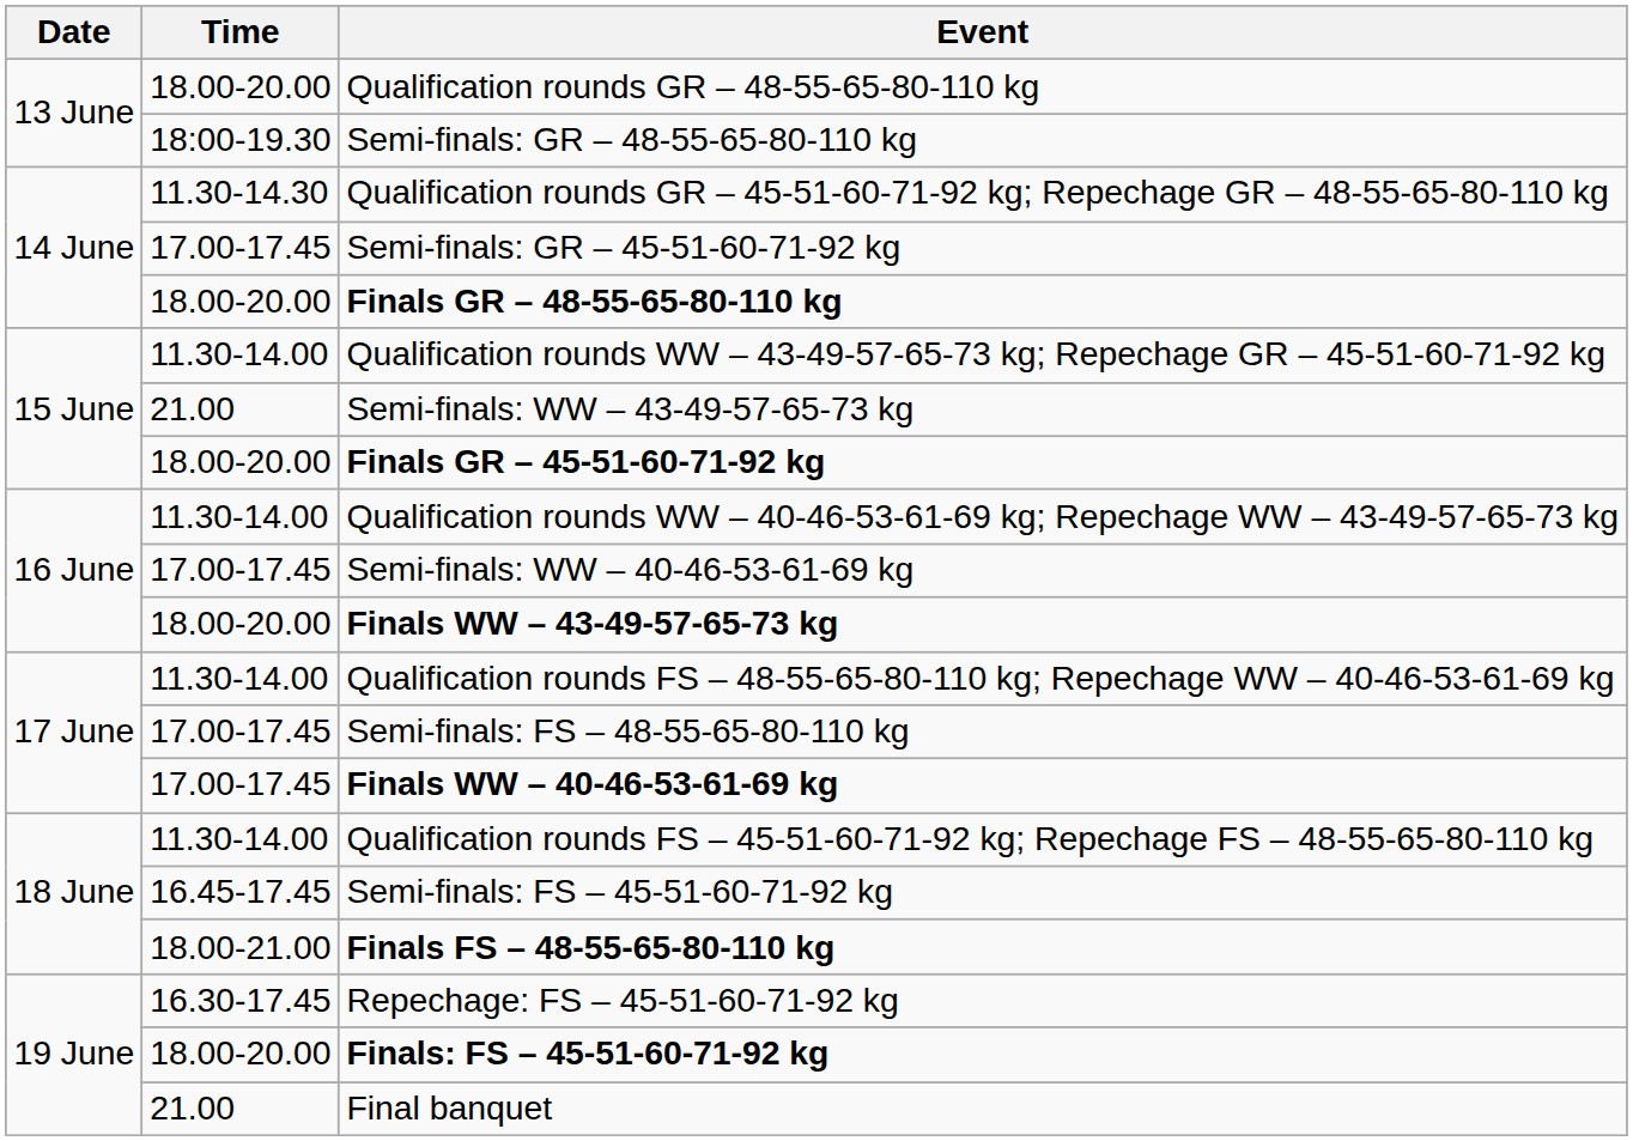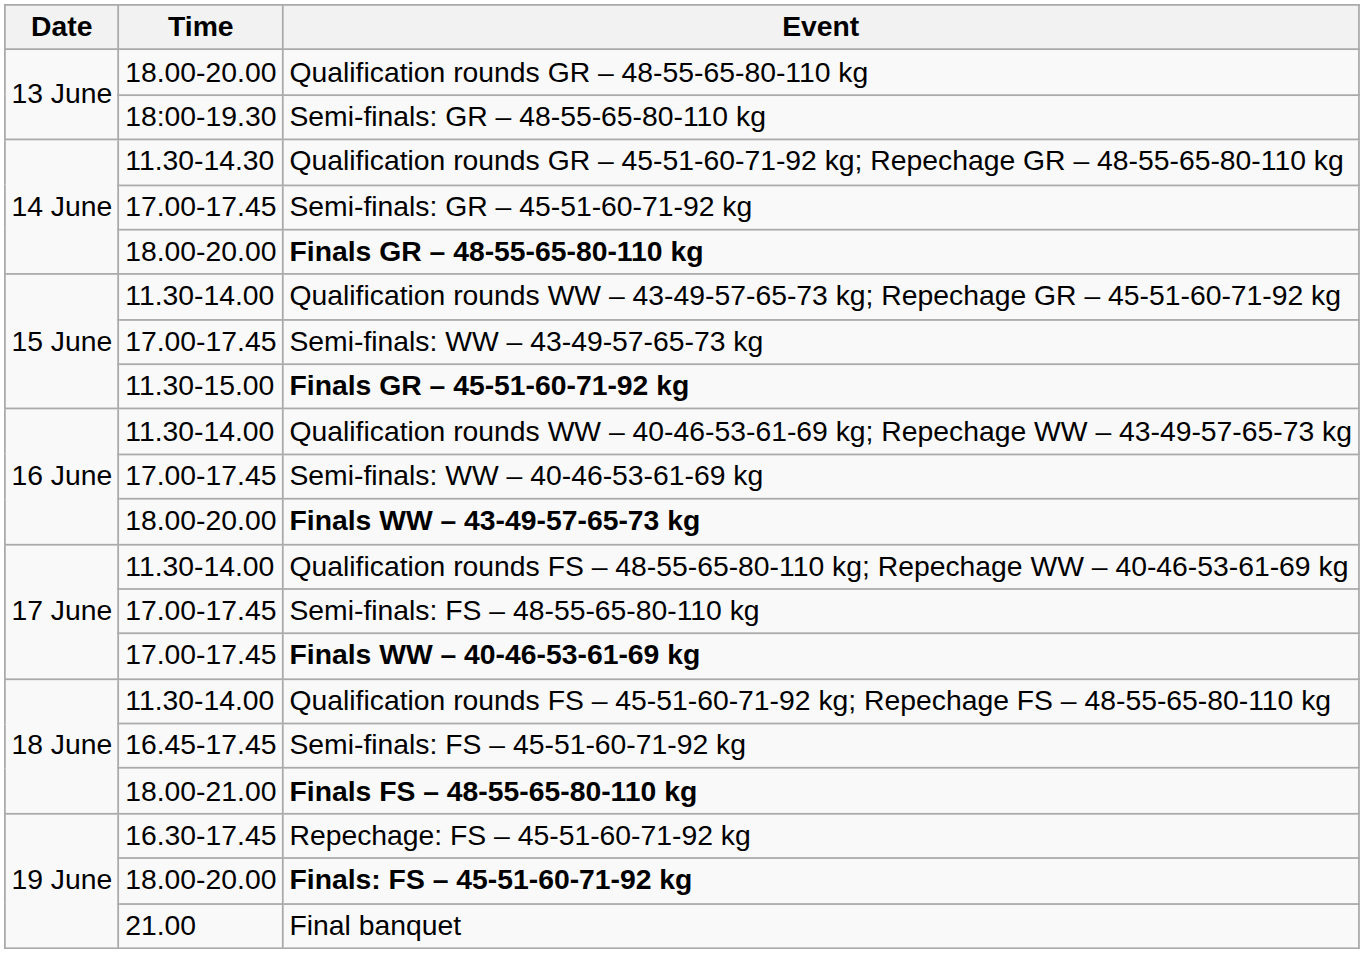 <table class=wikitable>
 <tr>
 <th>Date</th>
 <th>Time</th>
 <th>Event</th>
 </tr>
 <tr>
 <td rowspan="2">13 June</td>
 <td>18.00-20.00</td>
 <td>Qualification rounds GR – 48-55-65-80-110 kg</td>
 </tr>
 <tr>
 <td>18:00-19.30</td>
 <td>Semi-finals: GR – 48-55-65-80-110 kg</td>
 </tr>
 <tr>
 <td rowspan="3">14 June</td>
 <td>11.30-14.30</td>
 <td>Qualification rounds GR – 45-51-60-71-92 kg; Repechage GR – 48-55-65-80-110 kg</td>
 </tr>
 <tr>
 <td>17.00-17.45</td>
 <td>Semi-finals: GR – 45-51-60-71-92 kg</td>
 </tr>
 <tr>
 <td>18.00-20.00</td>
 <td><strong>Finals GR – 48-55-65-80-110 kg</strong></td>
 </tr>
 <tr>
 <td rowspan="3">15 June</td>
 <td>11.30-14.00</td>
 <td>Qualification rounds WW – 43-49-57-65-73 kg; Repechage GR – 45-51-60-71-92 kg</td>
 </tr>
 <tr>
-<td>21.00</td>
+<td>17.00-17.45</td>
 <td>Semi-finals: WW – 43-49-57-65-73 kg</td>
 </tr>
 <tr>
-<td>18.00-20.00</td>
+<td>11.30-15.00</td>
 <td><strong>Finals GR – 45-51-60-71-92 kg</strong></td>
 </tr>
 <tr>
 <td rowspan="3">16 June</td>
 <td>11.30-14.00</td>
 <td>Qualification rounds WW – 40-46-53-61-69 kg; Repechage WW – 43-49-57-65-73 kg</td>
 </tr>
 <tr>
 <td>17.00-17.45</td>
 <td>Semi-finals: WW – 40-46-53-61-69 kg</td>
 </tr>
 <tr>
 <td>18.00-20.00</td>
 <td><strong>Finals WW – 43-49-57-65-73 kg</strong></td>
 </tr>
 <tr>
 <td rowspan="3">17 June</td>
 <td>11.30-14.00</td>
 <td>Qualification rounds FS – 48-55-65-80-110 kg; Repechage WW – 40-46-53-61-69 kg</td>
 </tr>
 <tr>
 <td>17.00-17.45</td>
 <td>Semi-finals: FS – 48-55-65-80-110 kg</td>
 </tr>
 <tr>
 <td>17.00-17.45</td>
 <td><strong>Finals WW – 40-46-53-61-69 kg</strong></td>
 </tr>
 <tr>
 <td rowspan="3">18 June</td>
 <td>11.30-14.00</td>
 <td>Qualification rounds FS – 45-51-60-71-92 kg; Repechage FS – 48-55-65-80-110 kg</td>
 </tr>
 <tr>
 <td>16.45-17.45</td>
 <td>Semi-finals: FS – 45-51-60-71-92 kg</td>
 </tr>
 <tr>
 <td>18.00-21.00</td>
 <td><strong>Finals FS – 48-55-65-80-110 kg</strong></td>
 </tr>
 <tr>
 <td rowspan="3">19 June</td>
 <td>16.30-17.45</td>
 <td>Repechage: FS – 45-51-60-71-92 kg</td>
 </tr>
 <tr>
 <td>18.00-20.00</td>
 <td><strong>Finals: FS – 45-51-60-71-92 kg</strong></td>
 </tr>
 <tr>
 <td>21.00</td>
 <td>Final banquet</td>
 </tr>
 </table>
